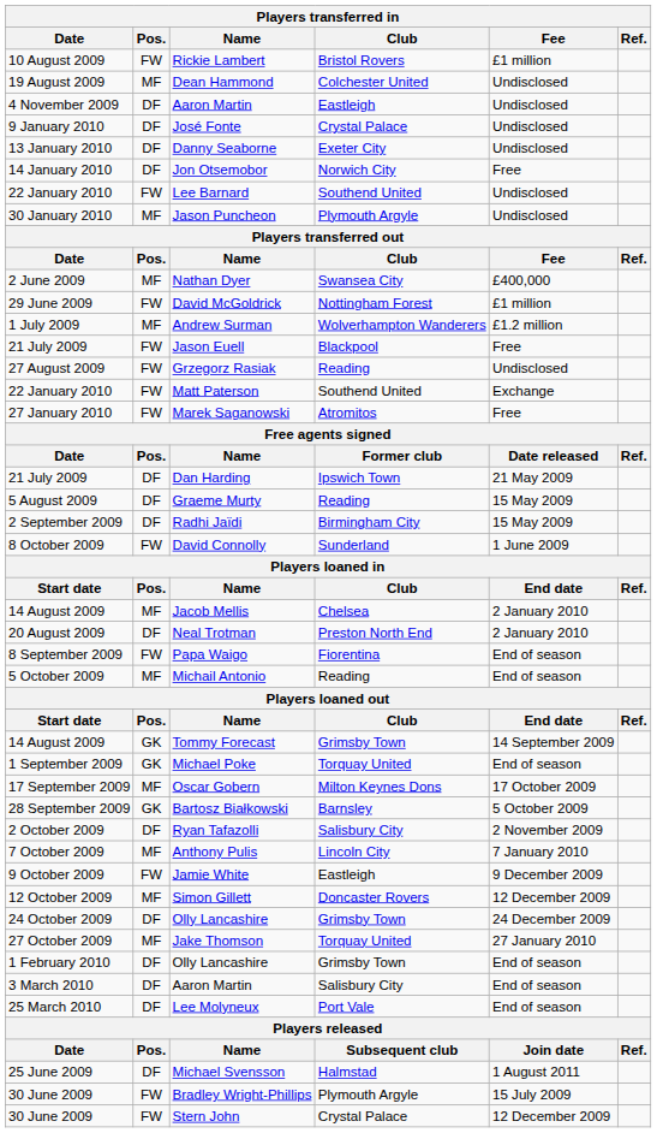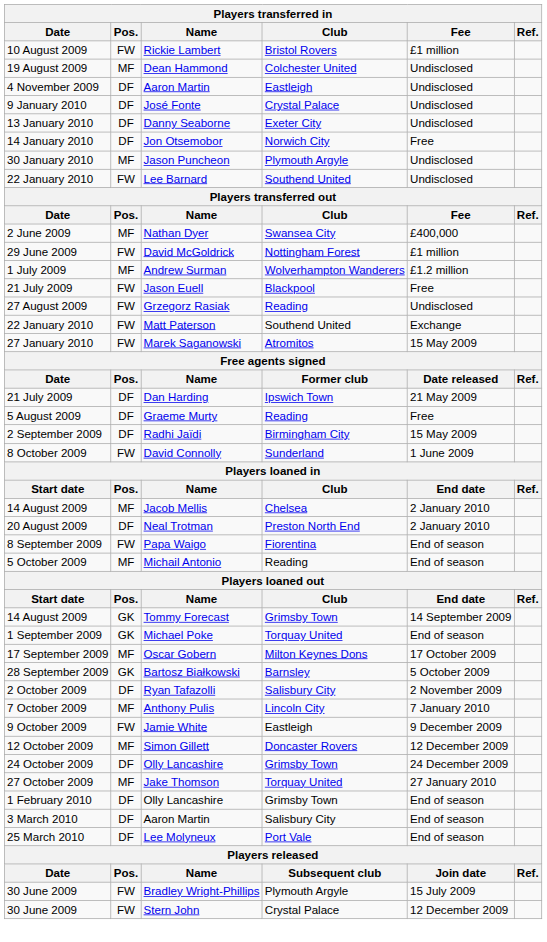 <table class="wikitable" style="font-size:95%;">
 <tr>
 <th colspan="6">Players transferred in</th>
 </tr>
 <tr>
 <th>Date</th>
 <th>Pos.</th>
 <th>Name</th>
 <th>Club</th>
 <th>Fee</th>
 <th>Ref.</th>
 </tr>
 <tr>
 <td>10 August 2009</td>
 <td align="center">FW</td>
 <td> <a href='#'>Rickie Lambert</a></td>
 <td> <a href='#'>Bristol Rovers</a></td>
 <td>£1 million</td>
 <td align="center"></td>
 </tr>
 <tr>
 <td>19 August 2009</td>
 <td align="center">MF</td>
 <td> <a href='#'>Dean Hammond</a></td>
 <td> <a href='#'>Colchester United</a></td>
 <td>Undisclosed</td>
 <td align="center"></td>
 </tr>
 <tr>
 <td>4 November 2009</td>
 <td align="center">DF</td>
 <td> <a href='#'>Aaron Martin</a></td>
 <td> <a href='#'>Eastleigh</a></td>
 <td>Undisclosed</td>
 <td align="center"></td>
 </tr>
 <tr>
 <td>9 January 2010</td>
 <td align="center">DF</td>
 <td> <a href='#'>José Fonte</a></td>
 <td> <a href='#'>Crystal Palace</a></td>
 <td>Undisclosed</td>
 <td align="center"></td>
 </tr>
 <tr>
 <td>13 January 2010</td>
 <td align="center">DF</td>
 <td> <a href='#'>Danny Seaborne</a></td>
 <td> <a href='#'>Exeter City</a></td>
 <td>Undisclosed</td>
 <td align="center"></td>
 </tr>
 <tr>
 <td>14 January 2010</td>
 <td align="center">DF</td>
 <td> <a href='#'>Jon Otsemobor</a></td>
 <td> <a href='#'>Norwich City</a></td>
 <td>Free</td>
 <td align="center"></td>
 </tr>
 <tr>
+<td>30 January 2010</td>
+<td align="center">MF</td>
+<td> <a href='#'>Jason Puncheon</a></td>
+<td> <a href='#'>Plymouth Argyle</a></td>
+<td>Undisclosed</td>
+<td align="center"></td>
+</tr>
+<tr>
 <td>22 January 2010</td>
 <td align="center">FW</td>
 <td> <a href='#'>Lee Barnard</a></td>
 <td> <a href='#'>Southend United</a></td>
-<td>Undisclosed</td>
-<td align="center"></td>
-</tr>
-<tr>
-<td>30 January 2010</td>
-<td align="center">MF</td>
-<td> <a href='#'>Jason Puncheon</a></td>
-<td> <a href='#'>Plymouth Argyle</a></td>
 <td>Undisclosed</td>
 <td align="center"></td>
 </tr>
 <tr>
 <th colspan="6">Players transferred out</th>
 </tr>
 <tr>
 <th>Date</th>
 <th>Pos.</th>
 <th>Name</th>
 <th>Club</th>
 <th>Fee</th>
 <th>Ref.</th>
 </tr>
 <tr>
 <td>2 June 2009</td>
 <td align="center">MF</td>
 <td> <a href='#'>Nathan Dyer</a></td>
 <td> <a href='#'>Swansea City</a></td>
 <td>£400,000</td>
 <td align="center"></td>
 </tr>
 <tr>
 <td>29 June 2009</td>
 <td align="center">FW</td>
 <td> <a href='#'>David McGoldrick</a></td>
 <td> <a href='#'>Nottingham Forest</a></td>
 <td>£1 million</td>
 <td align="center"></td>
 </tr>
 <tr>
 <td>1 July 2009</td>
 <td align="center">MF</td>
 <td> <a href='#'>Andrew Surman</a></td>
 <td> <a href='#'>Wolverhampton Wanderers</a></td>
 <td>£1.2 million</td>
 <td align="center"></td>
 </tr>
 <tr>
 <td>21 July 2009</td>
 <td align="center">FW</td>
 <td> <a href='#'>Jason Euell</a></td>
 <td> <a href='#'>Blackpool</a></td>
 <td>Free</td>
 <td align="center"></td>
 </tr>
 <tr>
 <td>27 August 2009</td>
 <td align="center">FW</td>
 <td> <a href='#'>Grzegorz Rasiak</a></td>
 <td> <a href='#'>Reading</a></td>
 <td>Undisclosed</td>
 <td align="center"></td>
 </tr>
 <tr>
 <td>22 January 2010</td>
 <td align="center">FW</td>
 <td> <a href='#'>Matt Paterson</a></td>
 <td> Southend United</td>
 <td>Exchange</td>
 <td align="center"></td>
 </tr>
 <tr>
 <td>27 January 2010</td>
 <td align="center">FW</td>
 <td> <a href='#'>Marek Saganowski</a></td>
 <td> <a href='#'>Atromitos</a></td>
-<td>Free</td>
+<td>15 May 2009</td>
 <td align="center"></td>
 </tr>
 <tr>
 <th colspan="6">Free agents signed</th>
 </tr>
 <tr>
 <th>Date</th>
 <th>Pos.</th>
 <th>Name</th>
 <th>Former club</th>
 <th>Date released</th>
 <th>Ref.</th>
 </tr>
 <tr>
 <td>21 July 2009</td>
 <td align="center">DF</td>
 <td> <a href='#'>Dan Harding</a></td>
 <td> <a href='#'>Ipswich Town</a></td>
 <td>21 May 2009</td>
 <td align="center"></td>
 </tr>
 <tr>
 <td>5 August 2009</td>
 <td align="center">DF</td>
 <td> <a href='#'>Graeme Murty</a></td>
 <td> <a href='#'>Reading</a></td>
-<td>15 May 2009</td>
+<td>Free</td>
 <td align="center"></td>
 </tr>
 <tr>
 <td>2 September 2009</td>
 <td align="center">DF</td>
 <td> <a href='#'>Radhi Jaïdi</a></td>
 <td> <a href='#'>Birmingham City</a></td>
 <td>15 May 2009</td>
 <td align="center"></td>
 </tr>
 <tr>
 <td>8 October 2009</td>
 <td align="center">FW</td>
 <td> <a href='#'>David Connolly</a></td>
 <td> <a href='#'>Sunderland</a></td>
 <td>1 June 2009</td>
 <td align="center"></td>
 </tr>
 <tr>
 <th colspan="6">Players loaned in</th>
 </tr>
 <tr>
 <th>Start date</th>
 <th>Pos.</th>
 <th>Name</th>
 <th>Club</th>
 <th>End date</th>
 <th>Ref.</th>
 </tr>
 <tr>
 <td>14 August 2009</td>
 <td align="center">MF</td>
 <td> <a href='#'>Jacob Mellis</a></td>
 <td> <a href='#'>Chelsea</a></td>
 <td>2 January 2010</td>
 <td align="center"></td>
 </tr>
 <tr>
 <td>20 August 2009</td>
 <td align="center">DF</td>
 <td> <a href='#'>Neal Trotman</a></td>
 <td> <a href='#'>Preston North End</a></td>
 <td>2 January 2010</td>
 <td align="center"></td>
 </tr>
 <tr>
 <td>8 September 2009</td>
 <td align="center">FW</td>
 <td> <a href='#'>Papa Waigo</a></td>
 <td> <a href='#'>Fiorentina</a></td>
 <td>End of season</td>
 <td align="center"></td>
 </tr>
 <tr>
 <td>5 October 2009</td>
 <td align="center">MF</td>
 <td> <a href='#'>Michail Antonio</a></td>
 <td> Reading</td>
 <td>End of season</td>
 <td align="center"></td>
 </tr>
 <tr>
 <th colspan="6">Players loaned out</th>
 </tr>
 <tr>
 <th>Start date</th>
 <th>Pos.</th>
 <th>Name</th>
 <th>Club</th>
 <th>End date</th>
 <th>Ref.</th>
 </tr>
 <tr>
 <td>14 August 2009</td>
 <td align="center">GK</td>
 <td> <a href='#'>Tommy Forecast</a></td>
 <td> <a href='#'>Grimsby Town</a></td>
 <td>14 September 2009</td>
 <td align="center"></td>
 </tr>
 <tr>
 <td>1 September 2009</td>
 <td align="center">GK</td>
 <td> <a href='#'>Michael Poke</a></td>
 <td> <a href='#'>Torquay United</a></td>
 <td>End of season</td>
 <td align="center"></td>
 </tr>
 <tr>
 <td>17 September 2009</td>
 <td align="center">MF</td>
 <td> <a href='#'>Oscar Gobern</a></td>
 <td> <a href='#'>Milton Keynes Dons</a></td>
 <td>17 October 2009</td>
 <td align="center"></td>
 </tr>
 <tr>
 <td>28 September 2009</td>
 <td align="center">GK</td>
 <td> <a href='#'>Bartosz Białkowski</a></td>
 <td> <a href='#'>Barnsley</a></td>
 <td>5 October 2009</td>
 <td align="center"></td>
 </tr>
 <tr>
 <td>2 October 2009</td>
 <td align="center">DF</td>
 <td> <a href='#'>Ryan Tafazolli</a></td>
 <td> <a href='#'>Salisbury City</a></td>
 <td>2 November 2009</td>
 <td align="center"></td>
 </tr>
 <tr>
 <td>7 October 2009</td>
 <td align="center">MF</td>
 <td> <a href='#'>Anthony Pulis</a></td>
 <td> <a href='#'>Lincoln City</a></td>
 <td>7 January 2010</td>
 <td align="center"></td>
 </tr>
 <tr>
 <td>9 October 2009</td>
 <td align="center">FW</td>
 <td> <a href='#'>Jamie White</a></td>
 <td> Eastleigh</td>
 <td>9 December 2009</td>
 <td align="center"></td>
 </tr>
 <tr>
 <td>12 October 2009</td>
 <td align="center">MF</td>
 <td> <a href='#'>Simon Gillett</a></td>
 <td> <a href='#'>Doncaster Rovers</a></td>
 <td>12 December 2009</td>
 <td align="center"></td>
 </tr>
 <tr>
 <td>24 October 2009</td>
 <td align="center">DF</td>
 <td> <a href='#'>Olly Lancashire</a></td>
 <td> <a href='#'>Grimsby Town</a></td>
 <td>24 December 2009</td>
 <td align="center"></td>
 </tr>
 <tr>
 <td>27 October 2009</td>
 <td align="center">MF</td>
 <td> <a href='#'>Jake Thomson</a></td>
 <td> <a href='#'>Torquay United</a></td>
 <td>27 January 2010</td>
 <td align="center"></td>
 </tr>
 <tr>
 <td>1 February 2010</td>
 <td align="center">DF</td>
 <td> Olly Lancashire</td>
 <td> Grimsby Town</td>
 <td>End of season</td>
 <td align="center"></td>
 </tr>
 <tr>
 <td>3 March 2010</td>
 <td align="center">DF</td>
 <td> Aaron Martin</td>
 <td> Salisbury City</td>
 <td>End of season</td>
 <td align="center"></td>
 </tr>
 <tr>
 <td>25 March 2010</td>
 <td align="center">DF</td>
 <td> <a href='#'>Lee Molyneux</a></td>
 <td> <a href='#'>Port Vale</a></td>
 <td>End of season</td>
 <td align="center"></td>
 </tr>
 <tr>
 <th colspan="6">Players released</th>
 </tr>
 <tr>
 <th>Date</th>
 <th>Pos.</th>
 <th>Name</th>
 <th>Subsequent club</th>
 <th>Join date</th>
 <th>Ref.</th>
 </tr>
 <tr>
-<td>25 June 2009</td>
-<td align="center">DF</td>
-<td> <a href='#'>Michael Svensson</a></td>
-<td> <a href='#'>Halmstad</a></td>
-<td>1 August 2011</td>
-<td align="center"></td>
-</tr>
-<tr>
 <td>30 June 2009</td>
 <td align="center">FW</td>
 <td> <a href='#'>Bradley Wright-Phillips</a></td>
 <td> Plymouth Argyle</td>
 <td>15 July 2009</td>
 <td align="center"></td>
 </tr>
 <tr>
 <td>30 June 2009</td>
 <td align="center">FW</td>
 <td> <a href='#'>Stern John</a></td>
 <td> Crystal Palace</td>
 <td>12 December 2009</td>
 <td align="center"></td>
 </tr>
 </table>
